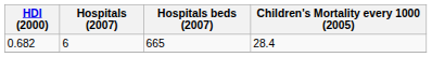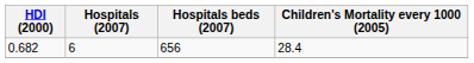 <table class="wikitable" border="1">
 <tr>
 <th><a href='#'>HDI</a> (2000)</th>
 <th>Hospitals (2007)</th>
 <th>Hospitals beds (2007)</th>
 <th>Children's Mortality every 1000 (2005)</th>
 </tr>
 <tr>
 <td>0.682</td>
 <td>6</td>
-<td>665</td>
+<td>656</td>
 <td>28.4</td>
 </tr>
 <tr>
 </tr>
 </table>
